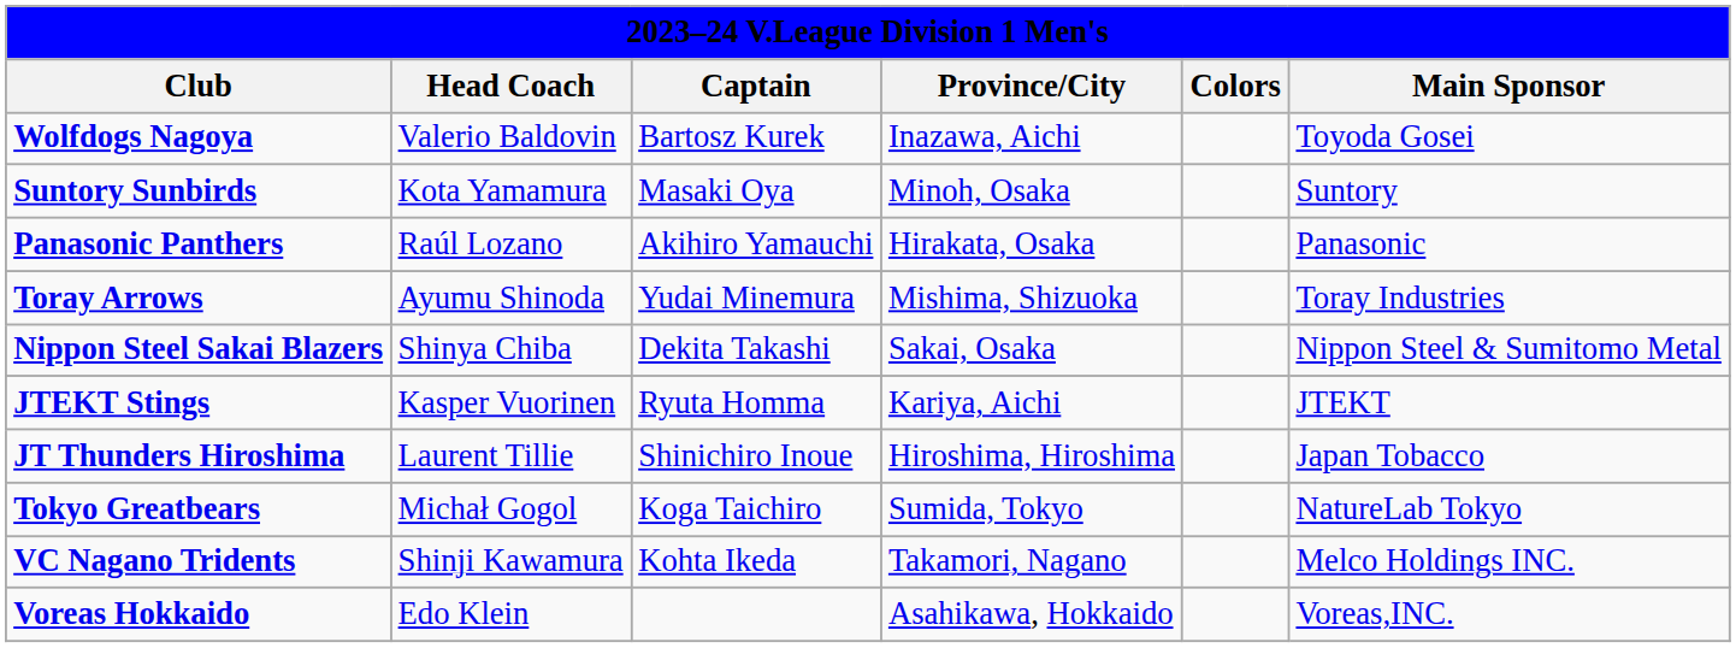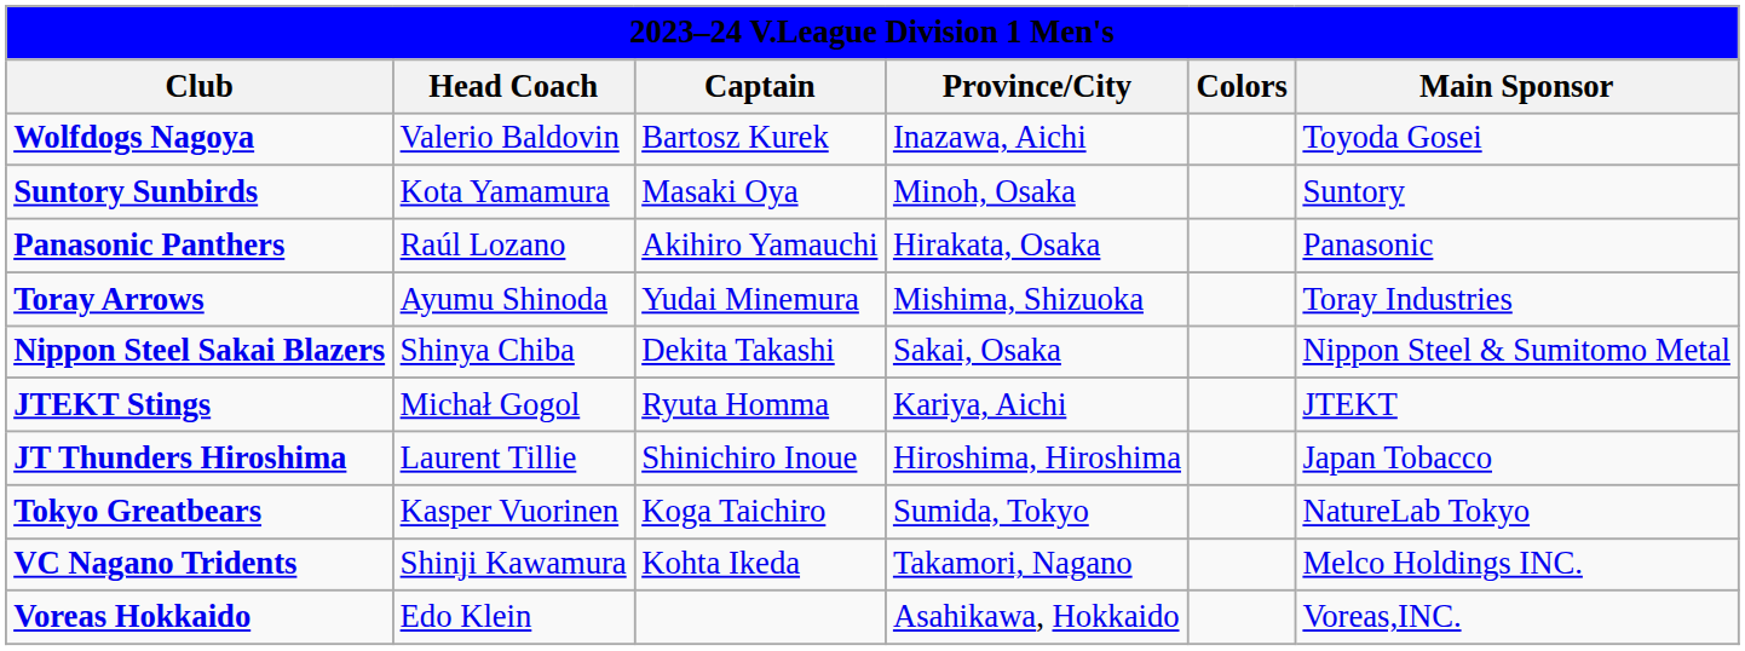 <table class="wikitable" style="font-size:90%; width:810; text-align:left;">
 <tr>
 <th style=background:blue colspan=8><span>2023–24 V.League Division 1 Men's </span></th>
 </tr>
 <tr>
 <th>Club</th>
 <th>Head Coach</th>
 <th>Captain</th>
 <th>Province/City</th>
 <th>Colors</th>
 <th>Main Sponsor</th>
 </tr>
 <tr>
 <td><strong><a href='#'>Wolfdogs Nagoya</a></strong></td>
 <td> <a href='#'>Valerio Baldovin</a></td>
 <td> <a href='#'>Bartosz Kurek</a></td>
 <td><a href='#'>Inazawa, Aichi</a></td>
 <td align=center>  </td>
 <td><a href='#'>Toyoda Gosei</a></td>
 </tr>
 <tr>
 <td><strong><a href='#'>Suntory Sunbirds</a></strong></td>
 <td> <a href='#'>Kota Yamamura</a></td>
 <td> <a href='#'>Masaki Oya</a></td>
 <td><a href='#'>Minoh, Osaka</a></td>
 <td align=center> </td>
 <td><a href='#'>Suntory</a></td>
 </tr>
 <tr>
 <td><strong><a href='#'>Panasonic Panthers</a></strong></td>
 <td> <a href='#'>Raúl Lozano</a></td>
 <td> <a href='#'>Akihiro Yamauchi</a></td>
 <td><a href='#'>Hirakata, Osaka</a></td>
 <td align=center> </td>
 <td><a href='#'>Panasonic</a></td>
 </tr>
 <tr>
 <td><strong><a href='#'>Toray Arrows</a></strong></td>
 <td> <a href='#'>Ayumu Shinoda</a></td>
 <td> <a href='#'>Yudai Minemura</a></td>
 <td><a href='#'>Mishima, Shizuoka</a></td>
 <td align=center> </td>
 <td><a href='#'>Toray Industries</a></td>
 </tr>
 <tr>
 <td><strong><a href='#'>Nippon Steel Sakai Blazers</a></strong></td>
 <td> <a href='#'>Shinya Chiba</a></td>
 <td> <a href='#'>Dekita Takashi</a></td>
 <td><a href='#'>Sakai, Osaka</a></td>
 <td align=center>  </td>
 <td><a href='#'>Nippon Steel & Sumitomo Metal</a></td>
 </tr>
 <tr>
 <td><strong><a href='#'>JTEKT Stings</a></strong></td>
-<td> <a href='#'>Kasper Vuorinen</a></td>
+<td> <a href='#'>Michał Gogol</a></td>
 <td> <a href='#'>Ryuta Homma</a></td>
 <td><a href='#'>Kariya, Aichi</a></td>
 <td align=center> </td>
 <td><a href='#'>JTEKT</a></td>
 </tr>
 <tr>
 <td><strong><a href='#'>JT Thunders Hiroshima</a></strong></td>
 <td> <a href='#'>Laurent Tillie</a></td>
 <td> <a href='#'>Shinichiro Inoue</a></td>
 <td><a href='#'>Hiroshima, Hiroshima</a></td>
 <td align=center>  </td>
 <td><a href='#'>Japan Tobacco</a></td>
 </tr>
 <tr>
 <td><strong><a href='#'>Tokyo Greatbears</a></strong></td>
-<td> <a href='#'>Michał Gogol</a></td>
+<td> <a href='#'>Kasper Vuorinen</a></td>
 <td> <a href='#'>Koga Taichiro</a></td>
 <td><a href='#'>Sumida, Tokyo</a></td>
 <td align=center>  </td>
 <td><a href='#'>NatureLab Tokyo</a></td>
 </tr>
 <tr>
 <td><strong><a href='#'>VC Nagano Tridents</a></strong></td>
 <td> <a href='#'>Shinji Kawamura</a></td>
 <td> <a href='#'>Kohta Ikeda</a></td>
 <td><a href='#'>Takamori, Nagano</a></td>
 <td align=center> </td>
 <td><a href='#'>Melco Holdings INC.</a></td>
 </tr>
 <tr>
 <td><strong><a href='#'>Voreas Hokkaido</a></strong></td>
 <td> <a href='#'>Edo Klein</a></td>
 <td></td>
 <td><a href='#'>Asahikawa</a>, <a href='#'>Hokkaido</a></td>
 <td align=center></td>
 <td><a href='#'>Voreas,INC.</a></td>
 </tr>
 </table>
